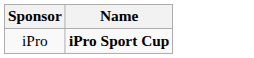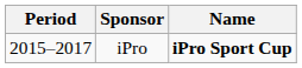 <table class="wikitable" style="text-align:center;">
 <tr>
+<th>Period</th>
 <th>Sponsor</th>
 <th>Name</th>
 </tr>
 <tr>
+<td>2015–2017</td>
 <td>iPro</td>
 <td><strong>iPro Sport Cup</strong></td>
 </tr>
 </table>
